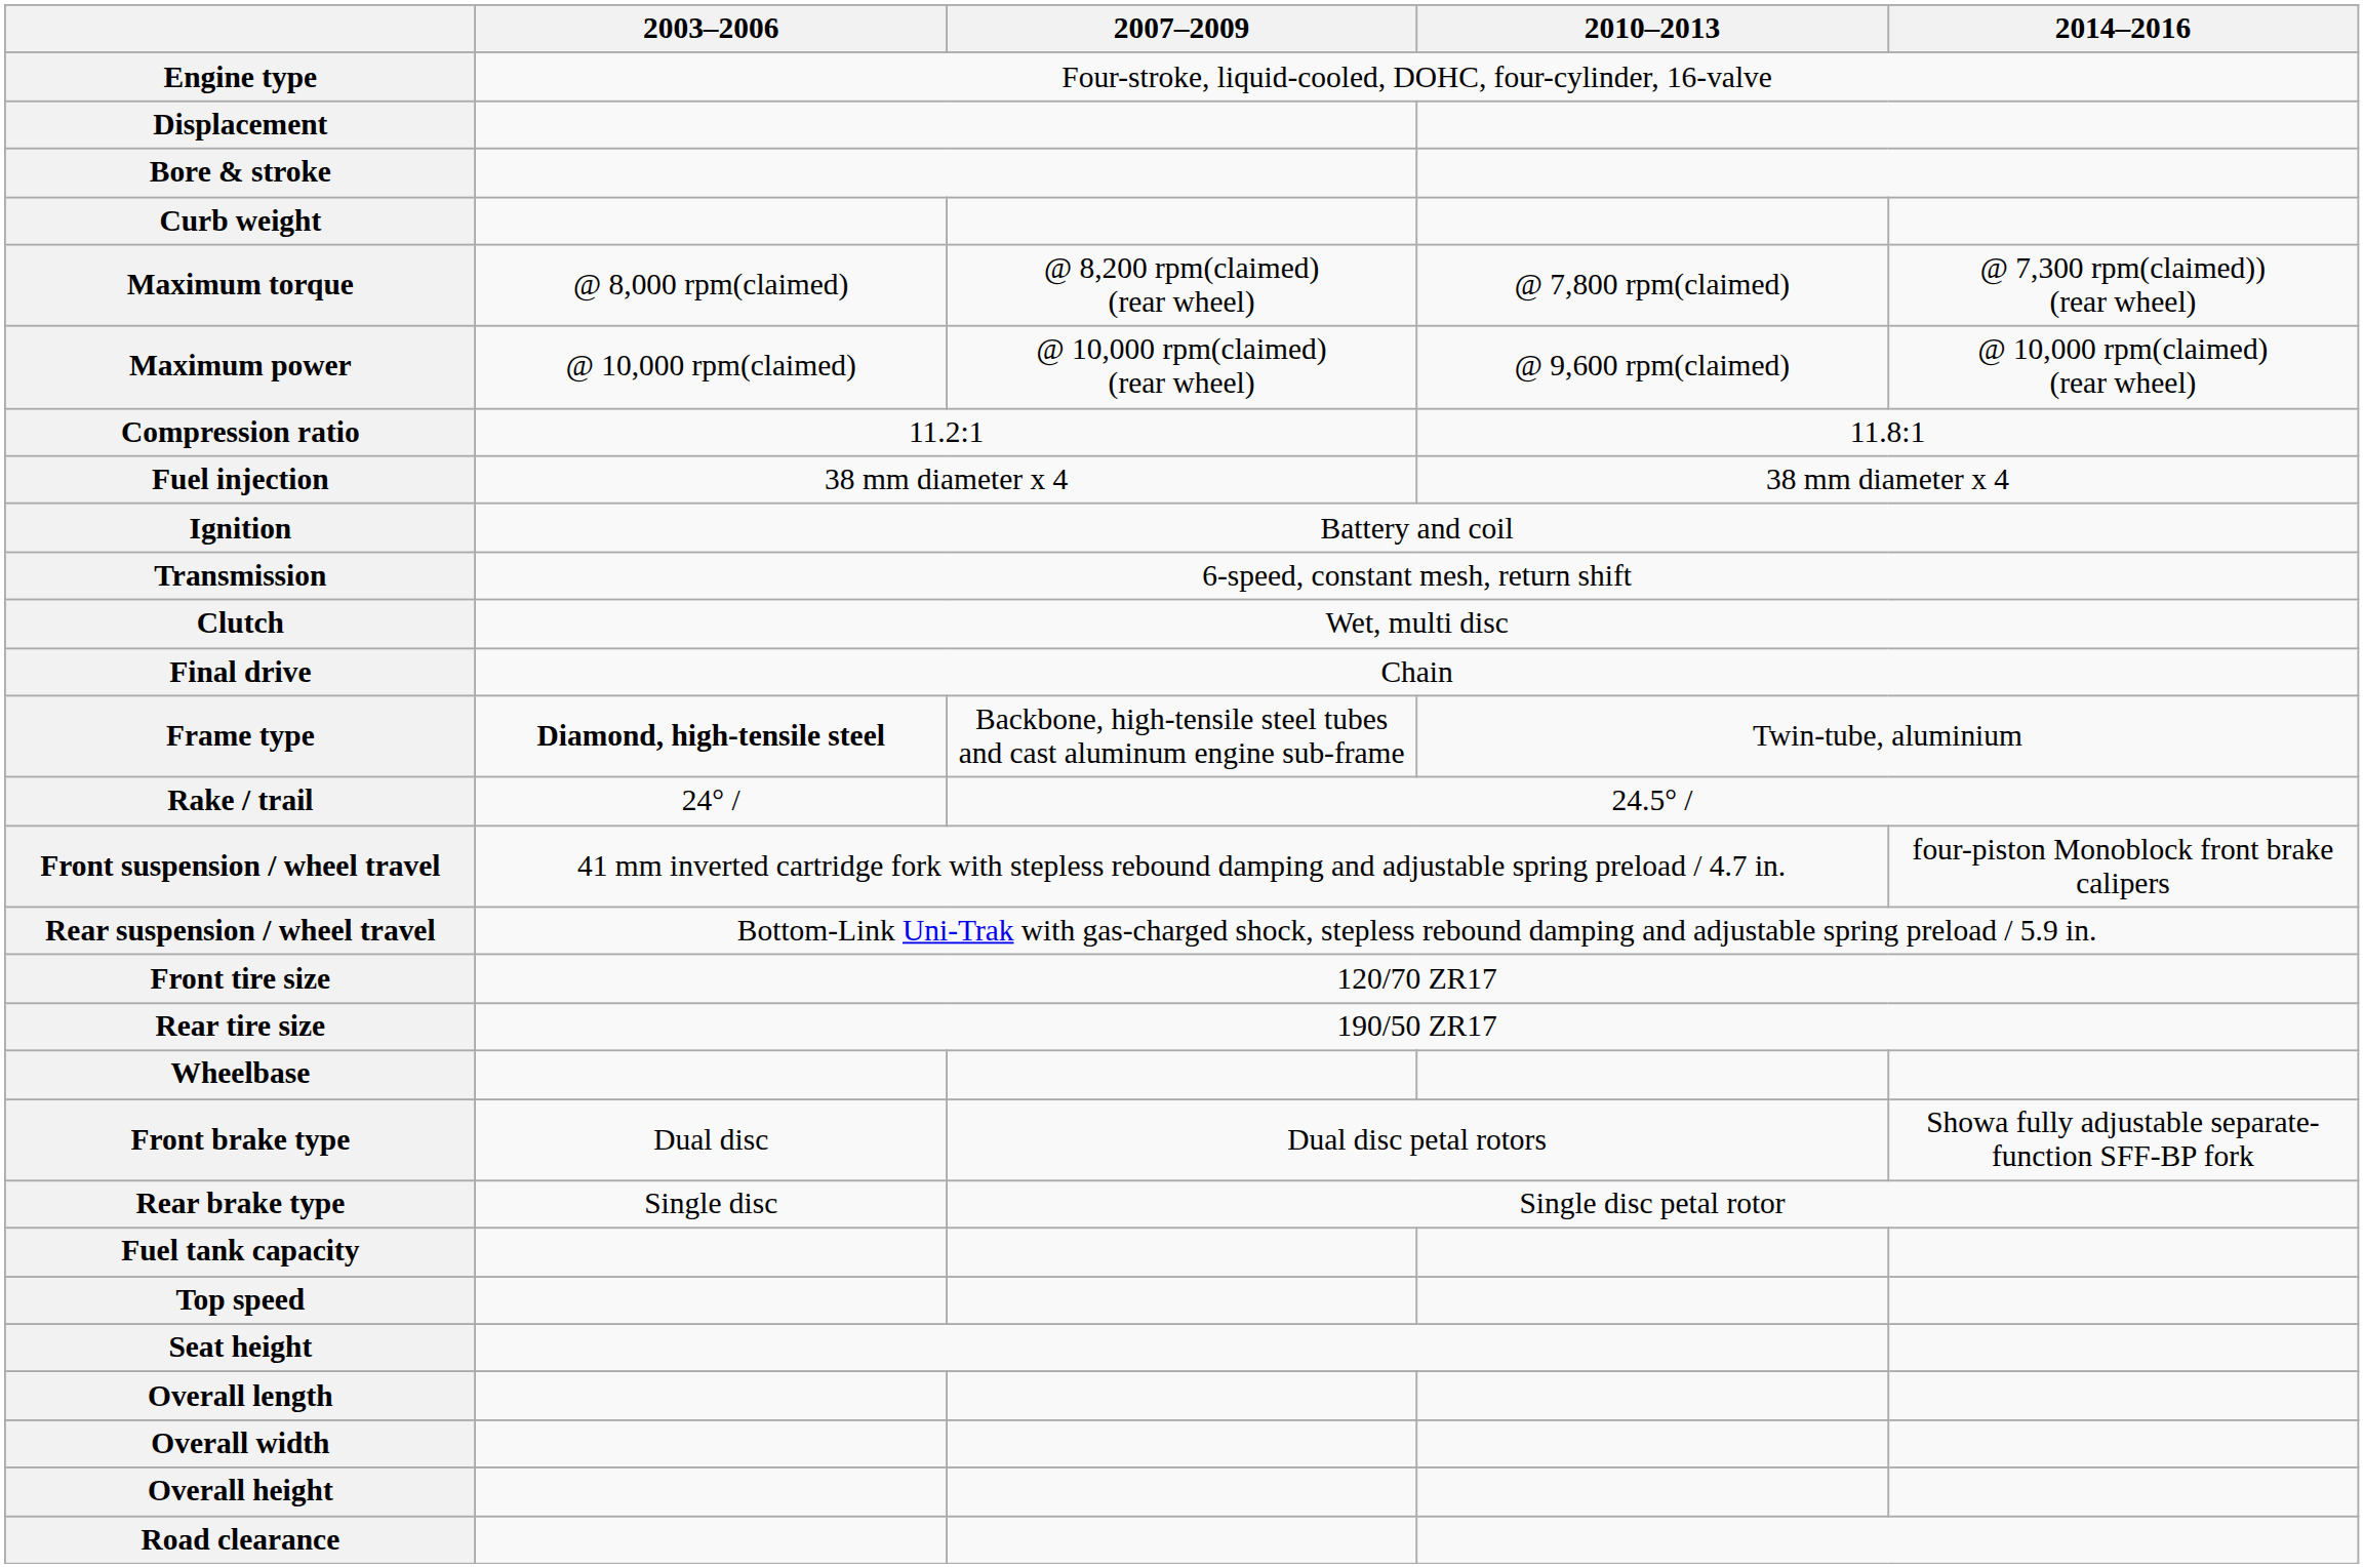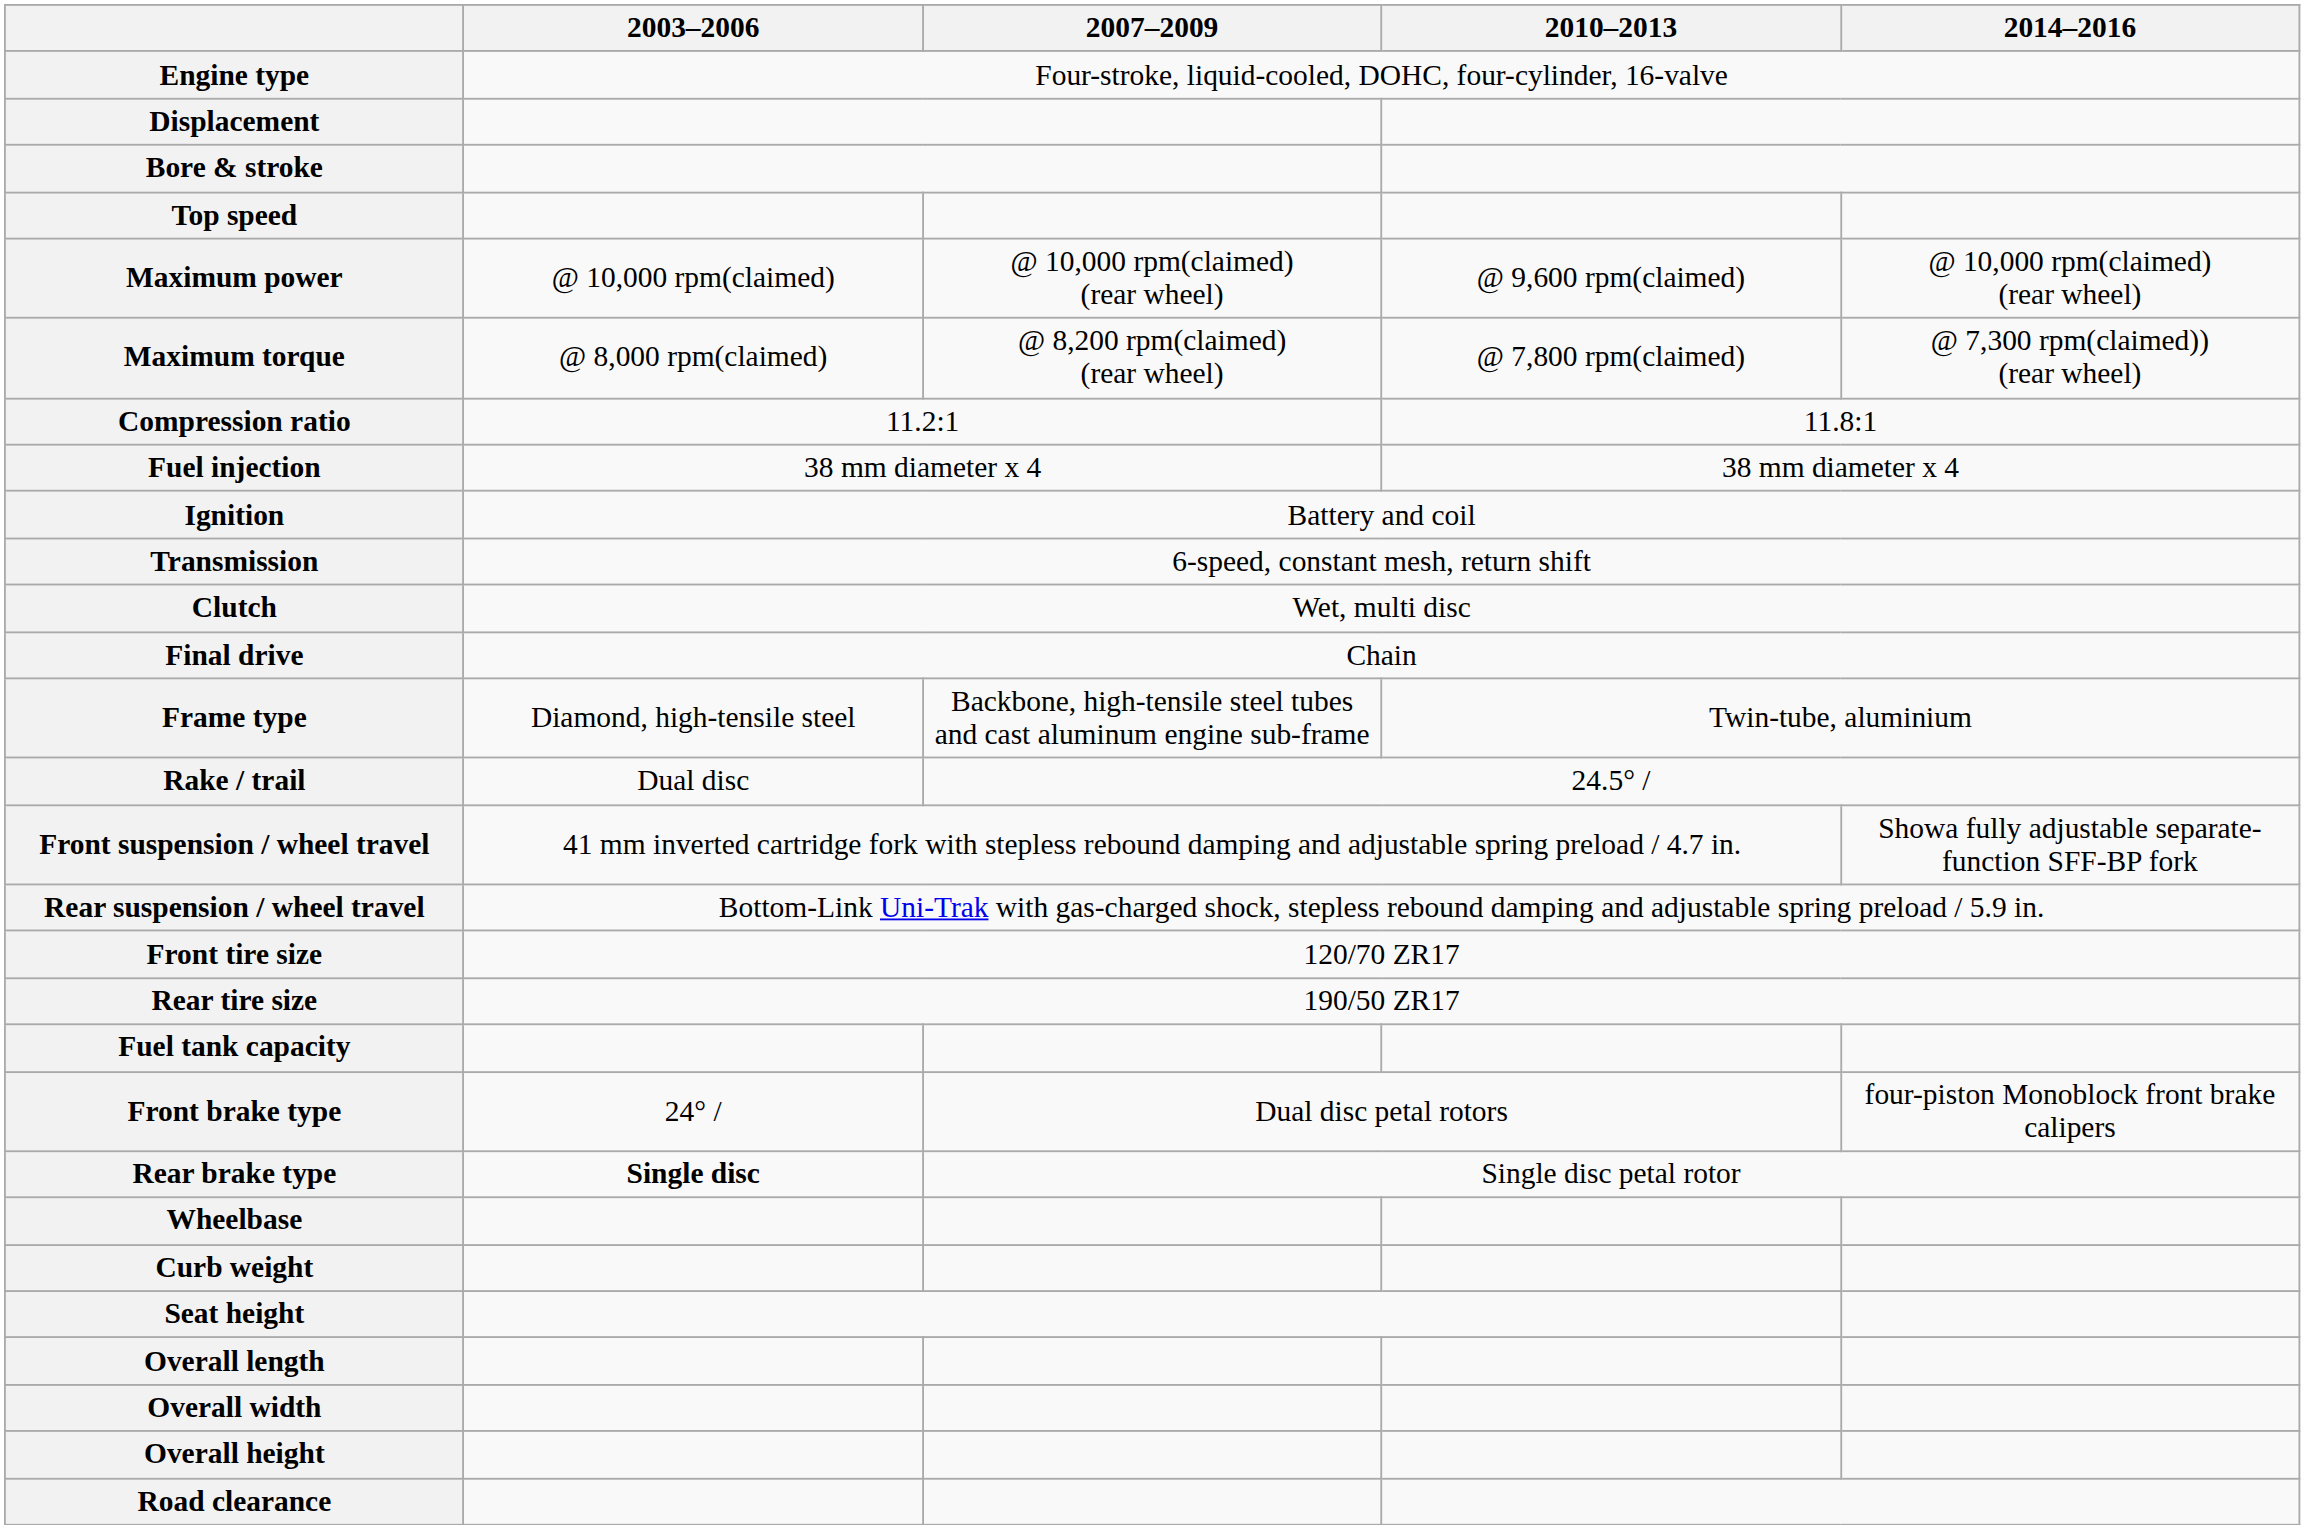 <table class="wikitable" style="text-align:center">
 <tr>
 <th width = 20%></th>
 <th width = 20%>2003–2006</th>
 <th width = 20%>2007–2009</th>
 <th width = 20%>2010–2013</th>
 <th width = 20%>2014–2016</th>
 </tr>
 <tr>
 <th>Engine type</th>
 <td colspan="4">Four-stroke, liquid-cooled, DOHC, four-cylinder, 16-valve</td>
 </tr>
 <tr>
 <th>Displacement</th>
 <td colspan="2"></td>
 <td colspan="2"></td>
 </tr>
 <tr>
 <th>Bore & stroke</th>
 <td colspan="2"></td>
 <td colspan="2"></td>
 </tr>
 <tr>
-<th>Curb weight</th>
+<th>Top speed</th>
 <td></td>
 <td></td>
 <td></td>
 <td></td>
+</tr>
+<tr>
+<th>Maximum power</th>
+<td> @ 10,000 rpm(claimed)</td>
+<td> @ 10,000 rpm(claimed)<br> (rear wheel)</td>
+<td> @ 9,600 rpm(claimed)</td>
+<td> @ 10,000 rpm(claimed)<br> (rear wheel)</td>
 </tr>
 <tr>
 <th>Maximum torque</th>
 <td> @ 8,000 rpm(claimed)</td>
 <td> @ 8,200 rpm(claimed)<br> (rear wheel)</td>
 <td> @ 7,800 rpm(claimed)</td>
 <td> @ 7,300 rpm(claimed))<br> (rear wheel)</td>
-</tr>
-<tr>
-<th>Maximum power</th>
-<td> @ 10,000 rpm(claimed)</td>
-<td> @ 10,000 rpm(claimed)<br> (rear wheel)</td>
-<td> @ 9,600 rpm(claimed)</td>
-<td> @ 10,000 rpm(claimed)<br> (rear wheel)</td>
 </tr>
 <tr>
 <th>Compression ratio</th>
 <td colspan="2">11.2:1</td>
 <td colspan="2">11.8:1</td>
 </tr>
 <tr>
 <th>Fuel injection</th>
 <td colspan="2">38 mm diameter x 4</td>
 <td colspan="2">38 mm diameter x 4</td>
 </tr>
 <tr>
 <th>Ignition</th>
 <td colspan="4">Battery and coil</td>
 </tr>
 <tr>
 <th>Transmission</th>
 <td colspan="4">6-speed, constant mesh, return shift</td>
 </tr>
 <tr>
 <th>Clutch</th>
 <td colspan="4">Wet, multi disc</td>
 </tr>
 <tr>
 <th>Final drive</th>
 <td colspan="4">Chain</td>
 </tr>
 <tr>
 <th>Frame type</th>
-<td colspan="1"><strong>Diamond, high-tensile steel</strong></td>
+<td colspan="1">Diamond, high-tensile steel</td>
 <td colspan="1">Backbone, high-tensile steel tubes and cast aluminum engine sub-frame</td>
 <td colspan="2">Twin-tube, aluminium</td>
 </tr>
 <tr>
 <th>Rake / trail</th>
-<td>24° / </td>
+<td>Dual disc</td>
 <td colspan="3">24.5° / </td>
 </tr>
 <tr>
 <th>Front suspension / wheel travel</th>
 <td colspan="3">41 mm inverted cartridge fork with stepless rebound damping and adjustable spring preload / 4.7 in.</td>
-<td>four-piston Monoblock front brake calipers</td>
+<td>Showa fully adjustable  separate-function SFF-BP fork</td>
 </tr>
 <tr>
 <th>Rear suspension / wheel travel</th>
 <td colspan="4">Bottom-Link <a href='#'>Uni-Trak</a> with gas-charged shock, stepless rebound damping and adjustable spring preload / 5.9 in.</td>
 </tr>
 <tr>
 <th>Front tire size</th>
 <td colspan="4">120/70 ZR17</td>
 </tr>
 <tr>
 <th>Rear tire size</th>
 <td colspan="4">190/50 ZR17</td>
 </tr>
 <tr>
+<th>Fuel tank capacity</th>
+<td></td>
+<td></td>
+<td></td>
+<td></td>
+</tr>
+<tr>
+<th>Front brake type</th>
+<td>24° / </td>
+<td colspan="2">Dual disc petal rotors</td>
+<td>four-piston Monoblock front brake calipers</td>
+</tr>
+<tr>
+<th>Rear brake type</th>
+<td><strong>Single disc</strong></td>
+<td colspan="3">Single disc petal rotor</td>
+</tr>
+<tr>
 <th>Wheelbase</th>
 <td></td>
 <td></td>
 <td></td>
 <td></td>
 </tr>
 <tr>
-<th>Front brake type</th>
-<td>Dual disc</td>
-<td colspan="2">Dual disc petal rotors</td>
-<td>Showa fully adjustable  separate-function SFF-BP fork</td>
-</tr>
-<tr>
-<th>Rear brake type</th>
-<td>Single disc</td>
-<td colspan="3">Single disc petal rotor</td>
-</tr>
-<tr>
-<th>Fuel tank capacity</th>
-<td></td>
-<td></td>
-<td></td>
-<td></td>
-</tr>
-<tr>
-<th>Top speed</th>
+<th>Curb weight</th>
 <td></td>
 <td></td>
 <td></td>
 <td></td>
 </tr>
 <tr>
 <th>Seat height</th>
 <td colspan="3"></td>
 <td></td>
 </tr>
 <tr>
 <th>Overall length</th>
 <td></td>
 <td></td>
 <td></td>
 <td></td>
 </tr>
 <tr>
 <th>Overall width</th>
 <td></td>
 <td></td>
 <td></td>
 <td></td>
 </tr>
 <tr>
 <th>Overall height</th>
 <td></td>
 <td></td>
 <td></td>
 <td></td>
 </tr>
 <tr>
 <th>Road clearance</th>
 <td></td>
 <td></td>
 <td colspan="2"></td>
 </tr>
 </table>
